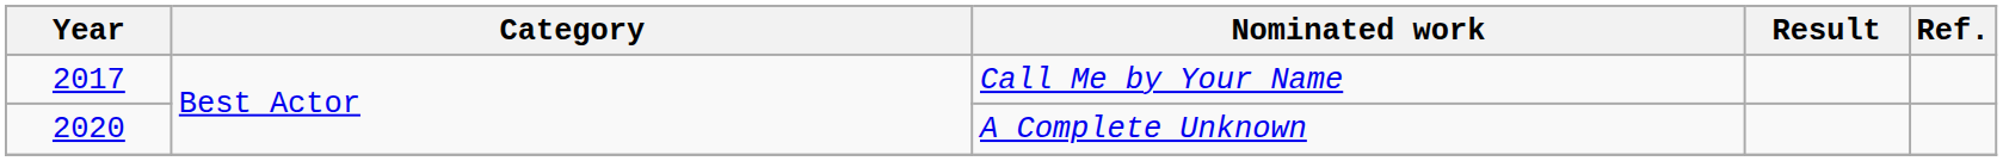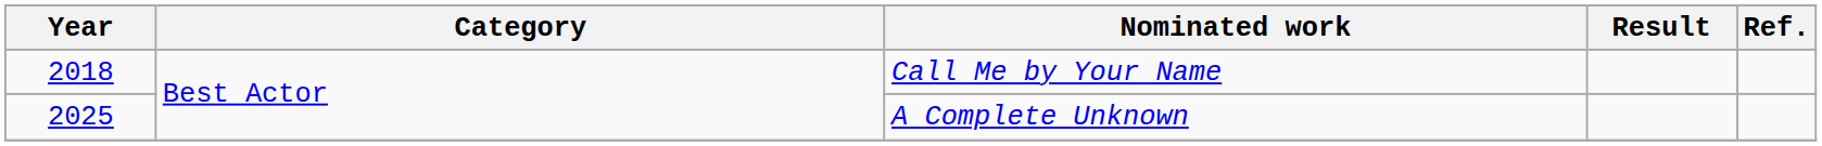 <table class=wikitable>
 <tr>
 <th scope="col" style="width:5em;">Year</th>
 <th scope="col" style="width:26em;">Category</th>
 <th scope="col" style="width:25em;">Nominated work</th>
 <th scope="col" style="width:5em;">Result</th>
 <th>Ref.</th>
 </tr>
 <tr>
-<td style="text-align:center;"><a href='#'>2017</a></td>
+<td style="text-align:center;"><a href='#'>2018</a></td>
 <td rowspan="2"><a href='#'>Best Actor</a></td>
 <td><em><a href='#'>Call Me by Your Name</a></em></td>
 <td></td>
 <td style="text-align:center;"></td>
 </tr>
 <tr>
-<td style="text-align:center;"><a href='#'>2020</a></td>
+<td style="text-align:center;"><a href='#'>2025</a></td>
 <td><em><a href='#'>A Complete Unknown</a></em></td>
 <td></td>
 <td style="text-align:center;"></td>
 </tr>
 <tr>
 </tr>
 </table>
